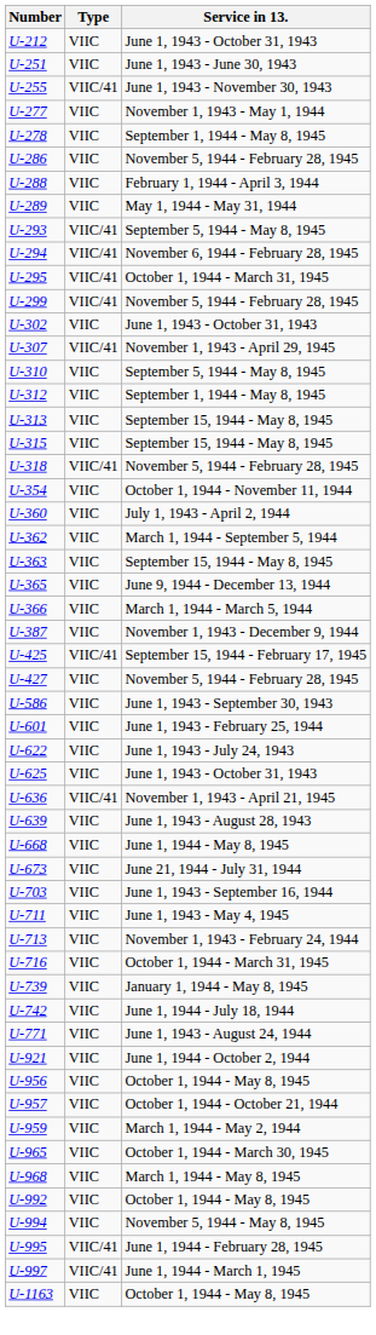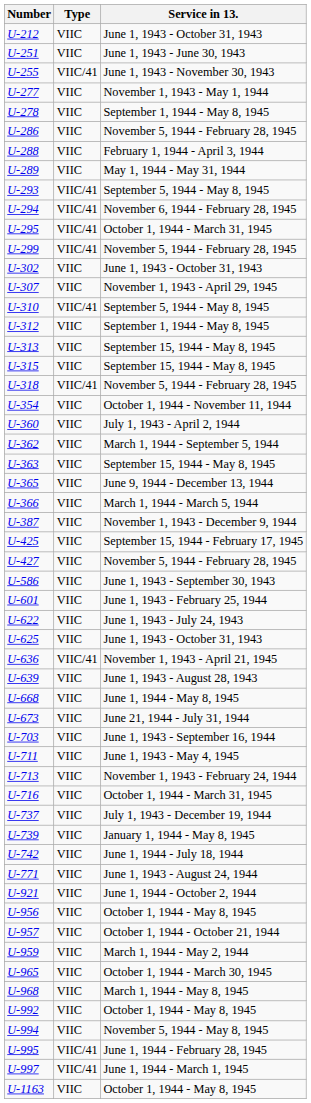 <table class="wikitable">
 <tr>
 <th>Number</th>
 <th>Type</th>
 <th>Service in 13.</th>
 </tr>
 <tr>
 <td><a href='#'><em>U-212</em></a></td>
 <td>VIIC</td>
 <td>June 1, 1943 - October 31, 1943</td>
 </tr>
 <tr>
 <td><a href='#'><em>U-251</em></a></td>
 <td>VIIC</td>
 <td>June 1, 1943 - June 30, 1943</td>
 </tr>
 <tr>
 <td><a href='#'><em>U-255</em></a></td>
 <td>VIIC/41</td>
 <td>June 1, 1943 - November 30, 1943</td>
 </tr>
 <tr>
 <td><a href='#'><em>U-277</em></a></td>
 <td>VIIC</td>
 <td>November 1, 1943 - May 1, 1944</td>
 </tr>
 <tr>
 <td><a href='#'><em>U-278</em></a></td>
 <td>VIIC</td>
 <td>September 1, 1944 - May 8, 1945</td>
 </tr>
 <tr>
 <td><a href='#'><em>U-286</em></a></td>
 <td>VIIC</td>
 <td>November 5, 1944 - February 28, 1945</td>
 </tr>
 <tr>
 <td><a href='#'><em>U-288</em></a></td>
 <td>VIIC</td>
 <td>February 1, 1944 - April 3, 1944</td>
 </tr>
 <tr>
 <td><a href='#'><em>U-289</em></a></td>
 <td>VIIC</td>
 <td>May 1, 1944 - May 31, 1944</td>
 </tr>
 <tr>
 <td><a href='#'><em>U-293</em></a></td>
 <td>VIIC/41</td>
 <td>September 5, 1944 - May 8, 1945</td>
 </tr>
 <tr>
 <td><a href='#'><em>U-294</em></a></td>
 <td>VIIC/41</td>
 <td>November 6, 1944 - February 28, 1945</td>
 </tr>
 <tr>
 <td><a href='#'><em>U-295</em></a></td>
 <td>VIIC/41</td>
 <td>October 1, 1944 - March 31, 1945</td>
 </tr>
 <tr>
 <td><a href='#'><em>U-299</em></a></td>
 <td>VIIC/41</td>
 <td>November 5, 1944 - February 28, 1945</td>
 </tr>
 <tr>
 <td><a href='#'><em>U-302</em></a></td>
 <td>VIIC</td>
 <td>June 1, 1943 - October 31, 1943</td>
 </tr>
 <tr>
 <td><a href='#'><em>U-307</em></a></td>
-<td>VIIC/41</td>
+<td>VIIC</td>
 <td>November 1, 1943 - April 29, 1945</td>
 </tr>
 <tr>
 <td><a href='#'><em>U-310</em></a></td>
-<td>VIIC</td>
+<td>VIIC/41</td>
 <td>September 5, 1944 - May 8, 1945</td>
 </tr>
 <tr>
 <td><a href='#'><em>U-312</em></a></td>
 <td>VIIC</td>
 <td>September 1, 1944 - May 8, 1945</td>
 </tr>
 <tr>
 <td><a href='#'><em>U-313</em></a></td>
 <td>VIIC</td>
 <td>September 15, 1944 - May 8, 1945</td>
 </tr>
 <tr>
 <td><a href='#'><em>U-315</em></a></td>
 <td>VIIC</td>
 <td>September 15, 1944 - May 8, 1945</td>
 </tr>
 <tr>
 <td><a href='#'><em>U-318</em></a></td>
 <td>VIIC/41</td>
 <td>November 5, 1944 - February 28, 1945</td>
 </tr>
 <tr>
 <td><a href='#'><em>U-354</em></a></td>
 <td>VIIC</td>
 <td>October 1, 1944 - November 11, 1944</td>
 </tr>
 <tr>
 <td><a href='#'><em>U-360</em></a></td>
 <td>VIIC</td>
 <td>July 1, 1943 - April 2, 1944</td>
 </tr>
 <tr>
 <td><a href='#'><em>U-362</em></a></td>
 <td>VIIC</td>
 <td>March 1, 1944 - September 5, 1944</td>
 </tr>
 <tr>
 <td><a href='#'><em>U-363</em></a></td>
 <td>VIIC</td>
 <td>September 15, 1944 - May 8, 1945</td>
 </tr>
 <tr>
 <td><a href='#'><em>U-365</em></a></td>
 <td>VIIC</td>
 <td>June 9, 1944 - December 13, 1944</td>
 </tr>
 <tr>
 <td><a href='#'><em>U-366</em></a></td>
 <td>VIIC</td>
 <td>March 1, 1944 - March 5, 1944</td>
 </tr>
 <tr>
 <td><a href='#'><em>U-387</em></a></td>
 <td>VIIC</td>
 <td>November 1, 1943 - December 9, 1944</td>
 </tr>
 <tr>
 <td><a href='#'><em>U-425</em></a></td>
-<td>VIIC/41</td>
+<td>VIIC</td>
 <td>September 15, 1944 - February 17, 1945</td>
 </tr>
 <tr>
 <td><a href='#'><em>U-427</em></a></td>
 <td>VIIC</td>
 <td>November 5, 1944 - February 28, 1945</td>
 </tr>
 <tr>
 <td><a href='#'><em>U-586</em></a></td>
 <td>VIIC</td>
 <td>June 1, 1943 - September 30, 1943</td>
 </tr>
 <tr>
 <td><a href='#'><em>U-601</em></a></td>
 <td>VIIC</td>
 <td>June 1, 1943 - February 25, 1944</td>
 </tr>
 <tr>
 <td><a href='#'><em>U-622</em></a></td>
 <td>VIIC</td>
 <td>June 1, 1943 - July 24, 1943</td>
 </tr>
 <tr>
 <td><a href='#'><em>U-625</em></a></td>
 <td>VIIC</td>
 <td>June 1, 1943 - October 31, 1943</td>
 </tr>
 <tr>
 <td><a href='#'><em>U-636</em></a></td>
 <td>VIIC/41</td>
 <td>November 1, 1943 - April 21, 1945</td>
 </tr>
 <tr>
 <td><a href='#'><em>U-639</em></a></td>
 <td>VIIC</td>
 <td>June 1, 1943 - August 28, 1943</td>
 </tr>
 <tr>
 <td><a href='#'><em>U-668</em></a></td>
 <td>VIIC</td>
 <td>June 1, 1944 - May 8, 1945</td>
 </tr>
 <tr>
 <td><a href='#'><em>U-673</em></a></td>
 <td>VIIC</td>
 <td>June 21, 1944 - July 31, 1944</td>
 </tr>
 <tr>
 <td><a href='#'><em>U-703</em></a></td>
 <td>VIIC</td>
 <td>June 1, 1943 - September 16, 1944</td>
 </tr>
 <tr>
 <td><a href='#'><em>U-711</em></a></td>
 <td>VIIC</td>
 <td>June 1, 1943 - May 4, 1945</td>
 </tr>
 <tr>
 <td><a href='#'><em>U-713</em></a></td>
 <td>VIIC</td>
 <td>November 1, 1943 - February 24, 1944</td>
 </tr>
 <tr>
 <td><a href='#'><em>U-716</em></a></td>
 <td>VIIC</td>
 <td>October 1, 1944 - March 31, 1945</td>
+</tr>
+<tr>
+<td><a href='#'><em>U-737</em></a></td>
+<td>VIIC</td>
+<td>July 1, 1943 - December 19, 1944</td>
 </tr>
 <tr>
 <td><a href='#'><em>U-739</em></a></td>
 <td>VIIC</td>
 <td>January 1, 1944 - May 8, 1945</td>
 </tr>
 <tr>
 <td><a href='#'><em>U-742</em></a></td>
 <td>VIIC</td>
 <td>June 1, 1944 - July 18, 1944</td>
 </tr>
 <tr>
 <td><a href='#'><em>U-771</em></a></td>
 <td>VIIC</td>
 <td>June 1, 1943 - August 24, 1944</td>
 </tr>
 <tr>
 <td><a href='#'><em>U-921</em></a></td>
 <td>VIIC</td>
 <td>June 1, 1944 - October 2, 1944</td>
 </tr>
 <tr>
 <td><a href='#'><em>U-956</em></a></td>
 <td>VIIC</td>
 <td>October 1, 1944 - May 8, 1945</td>
 </tr>
 <tr>
 <td><a href='#'><em>U-957</em></a></td>
 <td>VIIC</td>
 <td>October 1, 1944 - October 21, 1944</td>
 </tr>
 <tr>
 <td><a href='#'><em>U-959</em></a></td>
 <td>VIIC</td>
 <td>March 1, 1944 - May 2, 1944</td>
 </tr>
 <tr>
 <td><a href='#'><em>U-965</em></a></td>
 <td>VIIC</td>
 <td>October 1, 1944 - March 30, 1945</td>
 </tr>
 <tr>
 <td><a href='#'><em>U-968</em></a></td>
 <td>VIIC</td>
 <td>March 1, 1944 - May 8, 1945</td>
 </tr>
 <tr>
 <td><a href='#'><em>U-992</em></a></td>
 <td>VIIC</td>
 <td>October 1, 1944 - May 8, 1945</td>
 </tr>
 <tr>
 <td><a href='#'><em>U-994</em></a></td>
 <td>VIIC</td>
 <td>November 5, 1944 - May 8, 1945</td>
 </tr>
 <tr>
 <td><a href='#'><em>U-995</em></a></td>
 <td>VIIC/41</td>
 <td>June 1, 1944 - February 28, 1945</td>
 </tr>
 <tr>
 <td><a href='#'><em>U-997</em></a></td>
 <td>VIIC/41</td>
 <td>June 1, 1944 - March 1, 1945</td>
 </tr>
 <tr>
 <td><a href='#'><em>U-1163</em></a></td>
 <td>VIIC</td>
 <td>October 1, 1944 - May 8, 1945</td>
 </tr>
 </table>
